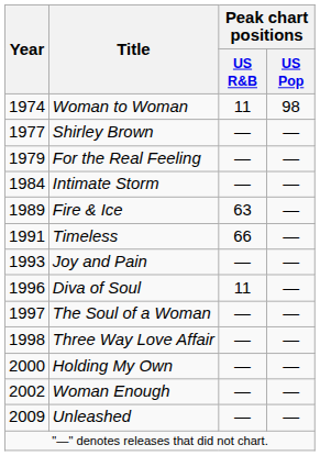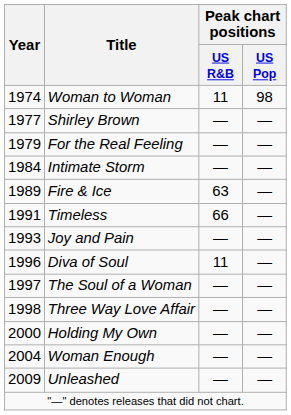 <table class="wikitable">
 <tr>
 <th scope="col" rowspan="2">Year</th>
 <th scope="col" rowspan="2">Title</th>
 <th scope="col" colspan="2">Peak chart positions</th>
 </tr>
 <tr>
 <th style="width:40px;"><small><a href='#'>US R&B</a></small><br></th>
 <th style="width:40px;"><small><a href='#'>US Pop</a></small><br></th>
 </tr>
 <tr>
 <td>1974</td>
 <td><em>Woman to Woman</em></td>
 <td align=center>11</td>
 <td align=center>98</td>
 </tr>
 <tr>
 <td>1977</td>
 <td><em>Shirley Brown</em></td>
 <td align=center>―</td>
 <td align=center>―</td>
 </tr>
 <tr>
 <td>1979</td>
 <td><em>For the Real Feeling</em></td>
 <td align=center>―</td>
 <td align=center>―</td>
 </tr>
 <tr>
 <td>1984</td>
 <td><em>Intimate Storm</em></td>
 <td align=center>―</td>
 <td align=center>―</td>
 </tr>
 <tr>
 <td>1989</td>
 <td><em>Fire & Ice</em></td>
 <td align=center>63</td>
 <td align=center>―</td>
 </tr>
 <tr>
 <td>1991</td>
 <td><em>Timeless</em></td>
 <td align=center>66</td>
 <td align=center>―</td>
 </tr>
 <tr>
 <td>1993</td>
 <td><em>Joy and Pain</em></td>
 <td align=center>―</td>
 <td align=center>―</td>
 </tr>
 <tr>
 <td>1996</td>
 <td><em>Diva of Soul</em></td>
 <td align=center>11</td>
 <td align=center>―</td>
 </tr>
 <tr>
 <td>1997</td>
 <td><em>The Soul of a Woman</em></td>
 <td align=center>―</td>
 <td align=center>―</td>
 </tr>
 <tr>
 <td>1998</td>
 <td><em>Three Way Love Affair</em></td>
 <td align=center>―</td>
 <td align=center>―</td>
 </tr>
 <tr>
 <td>2000</td>
 <td><em>Holding My Own</em></td>
 <td align=center>―</td>
 <td align=center>―</td>
 </tr>
 <tr>
-<td>2002</td>
+<td>2004</td>
 <td><em>Woman Enough</em></td>
 <td align=center>―</td>
 <td align=center>―</td>
 </tr>
 <tr>
 <td>2009</td>
 <td><em>Unleashed</em></td>
 <td align=center>―</td>
 <td align=center>―</td>
 </tr>
 <tr>
 <td colspan="7" style="text-align:center; font-size:9pt;">"—" denotes releases that did not chart.</td>
 </tr>
 </table>
